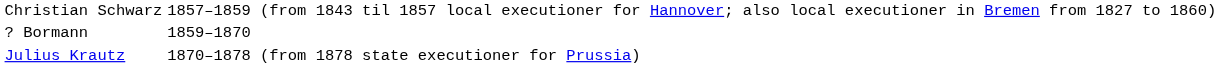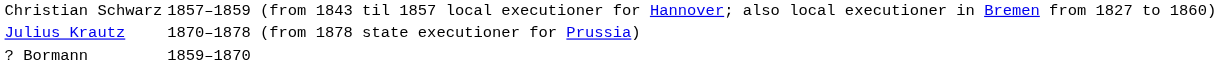 <table>
 <tr>
 <td>Christian Schwarz</td>
 <td>1857–1859 (from 1843 til 1857 local executioner for <a href='#'>Hannover</a>; also local executioner in <a href='#'>Bremen</a> from 1827 to 1860)</td>
 </tr>
 <tr>
+<td><a href='#'>Julius Krautz</a></td>
+<td>1870–1878 (from 1878 state executioner for <a href='#'>Prussia</a>)</td>
+</tr>
+<tr>
 <td>? Bormann</td>
 <td>1859–1870</td>
 </tr>
 <tr>
-<td><a href='#'>Julius Krautz</a></td>
-<td>1870–1878 (from 1878 state executioner for <a href='#'>Prussia</a>)</td>
-</tr>
-<tr>
 </tr>
 </table>
